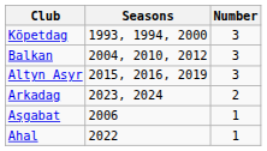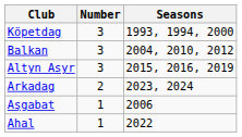 <table class="wikitable sortable">
 <tr>
 <th>Club</th>
+<th>Number</th>
 <th>Seasons</th>
-<th>Number</th>
 </tr>
 <tr>
 <td><a href='#'>Köpetdag</a></td>
+<td style="text-align:center">3</td>
 <td>1993, 1994, 2000</td>
-<td style="text-align:center">3</td>
 </tr>
 <tr>
 <td><a href='#'>Balkan</a></td>
+<td style="text-align:center">3</td>
 <td>2004, 2010, 2012</td>
-<td style="text-align:center">3</td>
 </tr>
 <tr>
 <td><a href='#'>Altyn Asyr</a></td>
+<td style="text-align:center">3</td>
 <td>2015, 2016, 2019</td>
-<td style="text-align:center">3</td>
 </tr>
 <tr>
 <td><a href='#'>Arkadag</a></td>
+<td style="text-align:center">2</td>
 <td>2023, 2024</td>
-<td style="text-align:center">2</td>
 </tr>
 <tr>
 <td><a href='#'>Aşgabat</a></td>
+<td style="text-align:center">1</td>
 <td>2006</td>
-<td style="text-align:center">1</td>
 </tr>
 <tr>
 <td><a href='#'>Ahal</a></td>
+<td style="text-align:center">1</td>
 <td>2022</td>
-<td style="text-align:center">1</td>
 </tr>
 </table>
